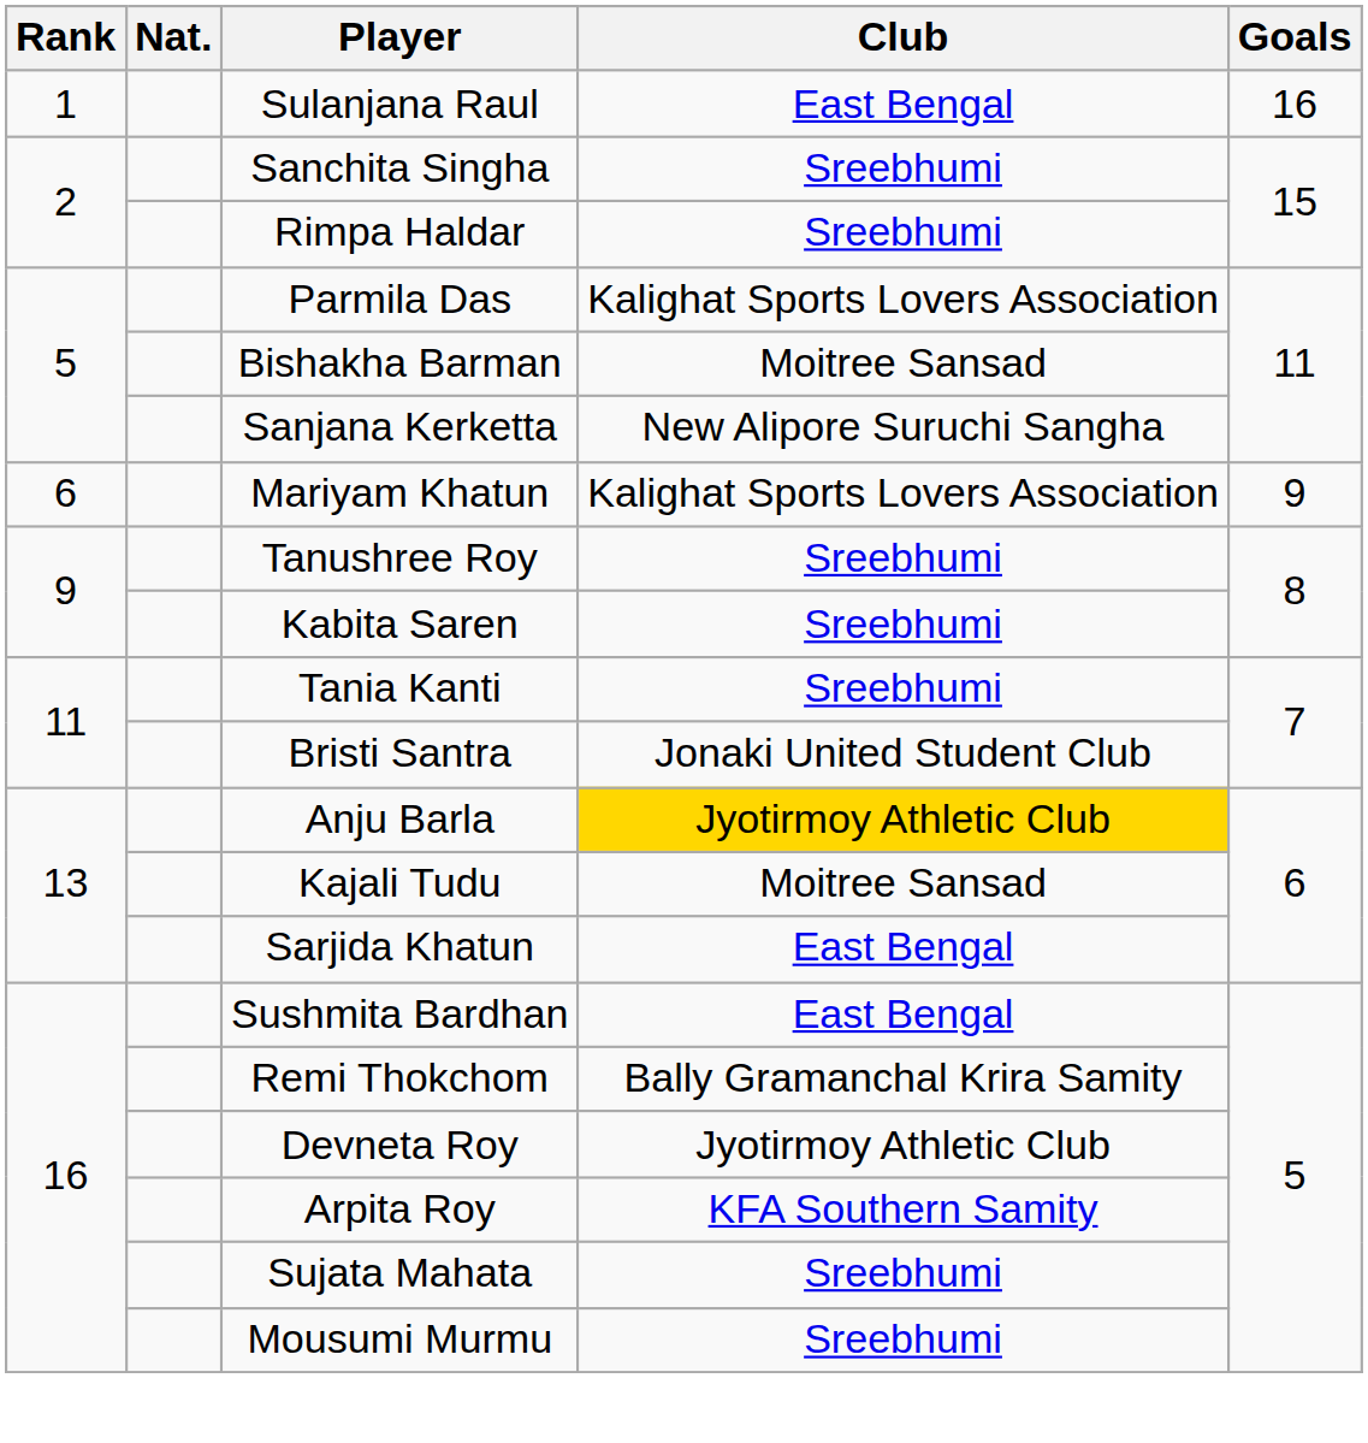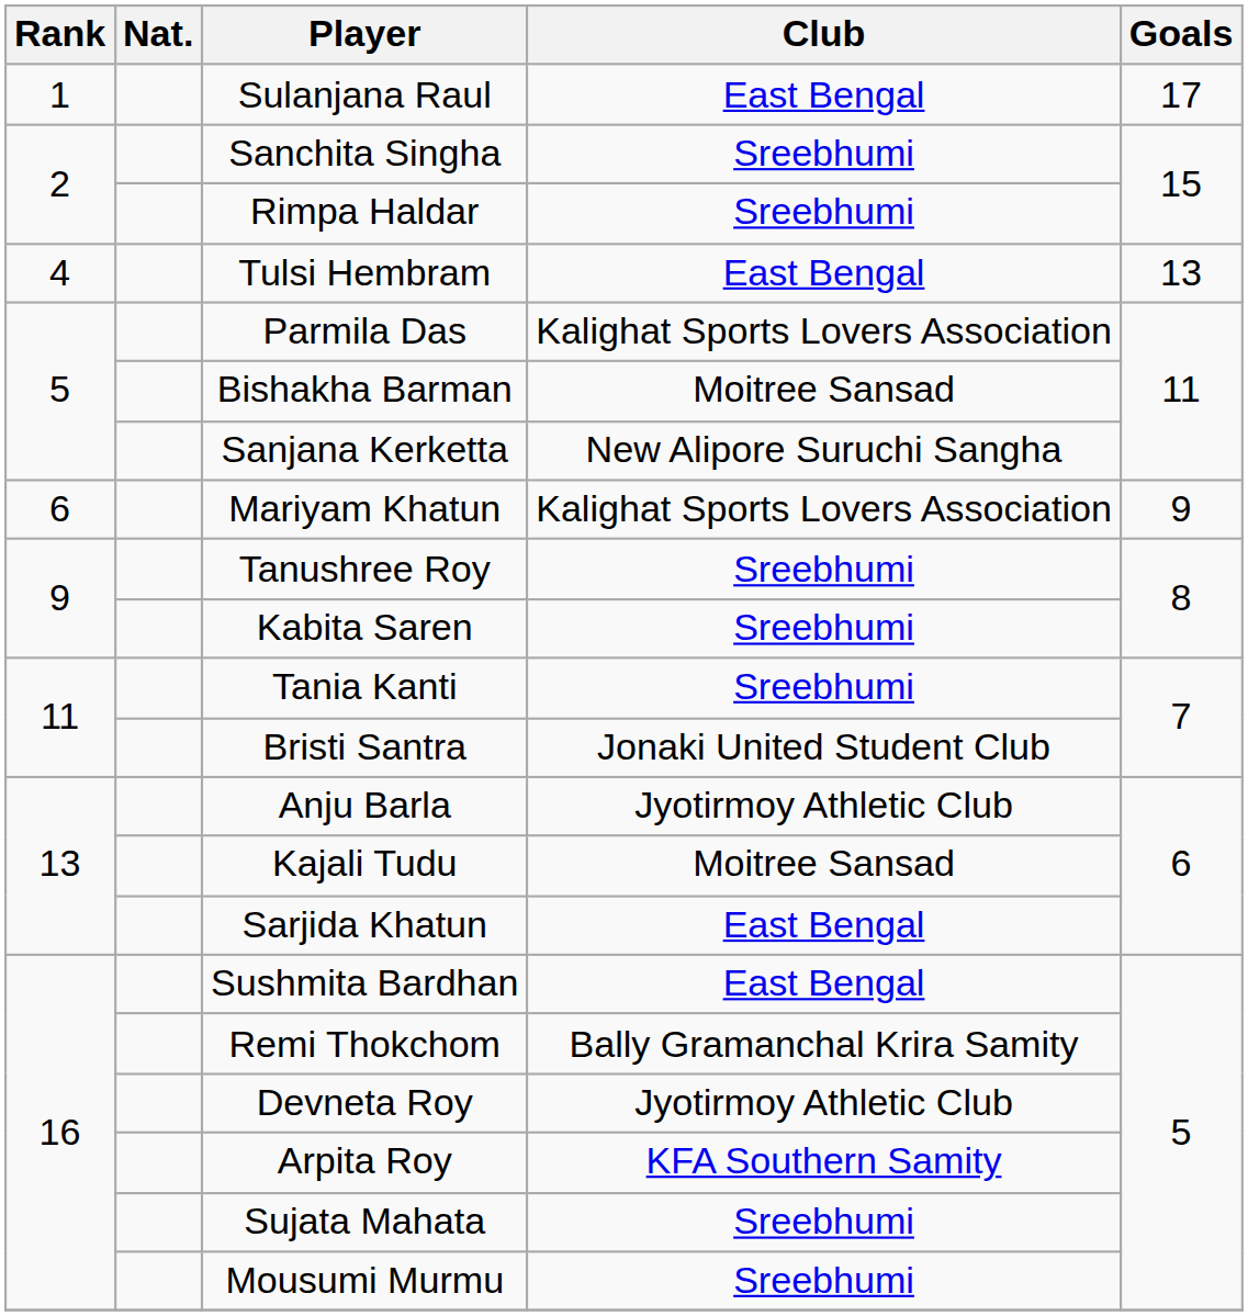 <table class="wikitable" style="text-align:center">
 <tr>
 <th>Rank</th>
 <th>Nat.</th>
 <th>Player</th>
 <th>Club</th>
 <th>Goals</th>
 </tr>
 <tr>
 <td rowspan="1">1</td>
 <td></td>
 <td>Sulanjana Raul</td>
 <td><a href='#'>East Bengal</a></td>
-<td rowspan="1">16</td>
+<td rowspan="1">17</td>
 </tr>
 <tr>
 <td rowspan="2">2</td>
 <td></td>
 <td>Sanchita Singha</td>
 <td><a href='#'>Sreebhumi</a></td>
 <td rowspan="2">15</td>
 </tr>
 <tr>
 <td></td>
 <td>Rimpa Haldar</td>
 <td><a href='#'>Sreebhumi</a></td>
+</tr>
+<tr>
+<td rowspan="1">4</td>
+<td></td>
+<td>Tulsi Hembram</td>
+<td><a href='#'>East Bengal</a></td>
+<td rowspan="1">13</td>
 </tr>
 <tr>
 <td rowspan="3">5</td>
 <td></td>
 <td>Parmila Das</td>
 <td>Kalighat Sports Lovers Association</td>
 <td rowspan="3">11</td>
 </tr>
 <tr>
 <td></td>
 <td>Bishakha Barman</td>
 <td>Moitree Sansad</td>
 </tr>
 <tr>
 <td></td>
 <td>Sanjana Kerketta</td>
 <td>New Alipore Suruchi Sangha</td>
 </tr>
 <tr>
 <td rowspan="1">6</td>
 <td></td>
 <td>Mariyam Khatun</td>
 <td>Kalighat Sports Lovers Association</td>
 <td rowspan="1">9</td>
 </tr>
 <tr>
 <td rowspan="2">9</td>
 <td></td>
 <td>Tanushree Roy</td>
 <td><a href='#'>Sreebhumi</a></td>
 <td rowspan="2">8</td>
 </tr>
 <tr>
 <td></td>
 <td>Kabita Saren</td>
 <td><a href='#'>Sreebhumi</a></td>
 </tr>
 <tr>
 <td rowspan="2">11</td>
 <td></td>
 <td>Tania Kanti</td>
 <td><a href='#'>Sreebhumi</a></td>
 <td rowspan="2">7</td>
 </tr>
 <tr>
 <td></td>
 <td>Bristi Santra</td>
 <td>Jonaki United Student Club</td>
 </tr>
 <tr>
 <td rowspan="3">13</td>
 <td></td>
 <td>Anju Barla</td>
-<td style="background: gold;">Jyotirmoy Athletic Club</td>
+<td>Jyotirmoy Athletic Club</td>
 <td rowspan="3">6</td>
 </tr>
 <tr>
 <td></td>
 <td>Kajali Tudu</td>
 <td>Moitree Sansad</td>
 </tr>
 <tr>
 <td></td>
 <td>Sarjida Khatun</td>
 <td><a href='#'>East Bengal</a></td>
 </tr>
 <tr>
 <td rowspan="6">16</td>
 <td></td>
 <td>Sushmita Bardhan</td>
 <td><a href='#'>East Bengal</a></td>
 <td rowspan="6">5</td>
 </tr>
 <tr>
 <td></td>
 <td>Remi Thokchom</td>
 <td>Bally Gramanchal Krira Samity</td>
 </tr>
 <tr>
 <td></td>
 <td>Devneta Roy</td>
 <td>Jyotirmoy Athletic Club</td>
 </tr>
 <tr>
 <td></td>
 <td>Arpita Roy</td>
 <td><a href='#'>KFA Southern Samity</a></td>
 </tr>
 <tr>
 <td></td>
 <td>Sujata Mahata</td>
 <td><a href='#'>Sreebhumi</a></td>
 </tr>
 <tr>
 <td></td>
 <td>Mousumi Murmu</td>
 <td><a href='#'>Sreebhumi</a></td>
 </tr>
 <tr>
 </tr>
 </table>
